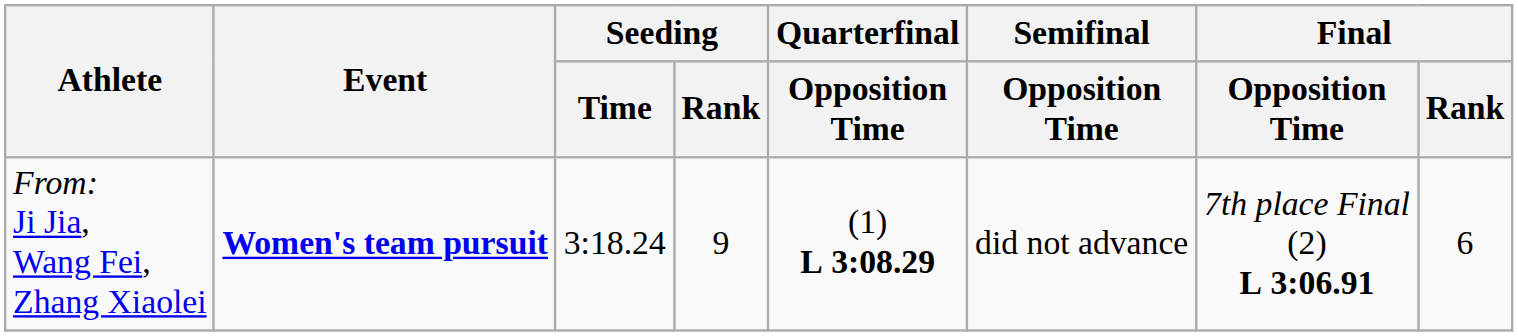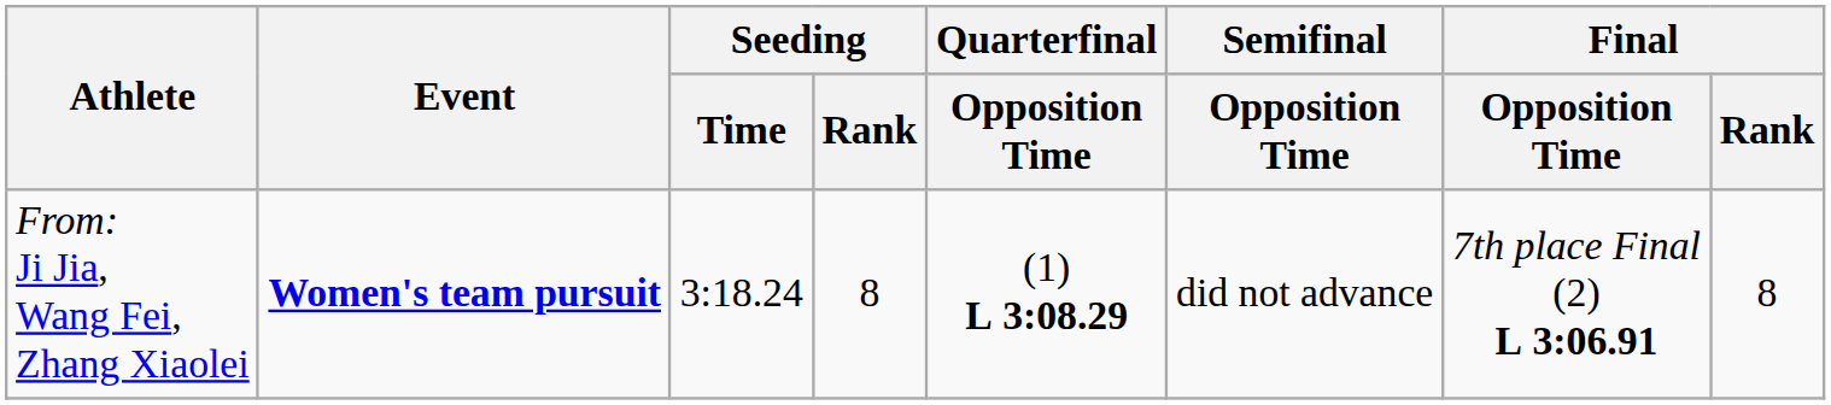 <table class="wikitable" style="font-size:90%">
 <tr>
 <th rowspan="2">Athlete</th>
 <th rowspan="2">Event</th>
 <th colspan="2">Seeding</th>
 <th>Quarterfinal</th>
 <th>Semifinal</th>
 <th colspan="2">Final</th>
 </tr>
 <tr>
 <th>Time</th>
 <th>Rank</th>
 <th>Opposition <br> Time</th>
 <th>Opposition <br> Time</th>
 <th>Opposition <br> Time</th>
 <th>Rank</th>
 </tr>
 <tr>
 <td><em>From:</em> <br> <a href='#'>Ji Jia</a>,<br><a href='#'>Wang Fei</a>,<br><a href='#'>Zhang Xiaolei</a></td>
 <td><strong><a href='#'>Women's team pursuit</a></strong></td>
 <td align="center">3:18.24</td>
-<td align="center">9</td>
+<td align="center">8</td>
 <td align="center"> (1)<br><strong>L</strong> <strong>3:08.29</strong></td>
 <td align="center">did not advance</td>
 <td align="center"><em>7th place Final</em> <br> (2)<br><strong>L</strong> <strong>3:06.91</strong></td>
-<td align="center">6</td>
+<td align="center">8</td>
 </tr>
 </table>
